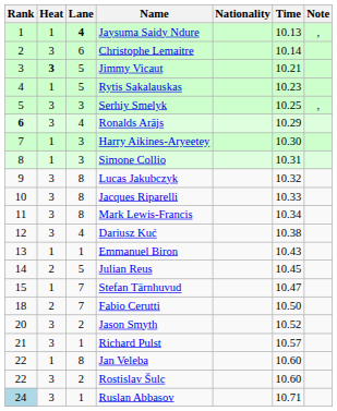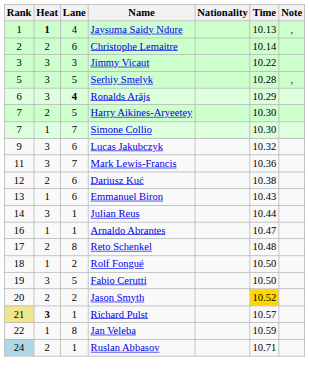 <table class="wikitable sortable" style="text-align:center">
 <tr>
 <th>Rank</th>
 <th>Heat</th>
 <th>Lane</th>
 <th>Name</th>
 <th>Nationality</th>
 <th>Time</th>
 <th>Note</th>
 </tr>
 <tr bgcolor=ccffcc>
 <td>1</td>
-<td>1</td>
-<td><strong>4</strong></td>
+<td><strong>1</strong></td>
+<td>4</td>
 <td align="left"><a href='#'>Jaysuma Saidy Ndure</a></td>
 <td align=left></td>
 <td>10.13</td>
 <td>, </td>
 </tr>
 <tr bgcolor=ccffcc>
 <td>2</td>
-<td>3</td>
+<td>2</td>
 <td>6</td>
 <td align="left"><a href='#'>Christophe Lemaitre</a></td>
 <td align=left></td>
 <td>10.14</td>
 <td></td>
 </tr>
 <tr bgcolor=ccffcc>
 <td>3</td>
-<td><strong>3</strong></td>
-<td>5</td>
+<td>3</td>
+<td>3</td>
 <td align="left"><a href='#'>Jimmy Vicaut</a></td>
 <td align=left></td>
-<td>10.21</td>
-<td></td>
-</tr>
-<tr bgcolor=ccffcc>
-<td>4</td>
-<td>1</td>
-<td>5</td>
-<td align="left"><a href='#'>Rytis Sakalauskas</a></td>
-<td align=left></td>
-<td>10.23</td>
+<td>10.22</td>
 <td></td>
 </tr>
 <tr bgcolor=ccffcc>
 <td>5</td>
 <td>3</td>
-<td>3</td>
+<td>5</td>
 <td align="left"><a href='#'>Serhiy Smelyk</a></td>
 <td align=left></td>
-<td>10.25</td>
+<td>10.28</td>
 <td>, </td>
 </tr>
 <tr bgcolor=ddffdd>
-<td><strong>6</strong></td>
+<td>6</td>
 <td>3</td>
-<td>4</td>
+<td><strong>4</strong></td>
 <td align="left"><a href='#'>Ronalds Arājs</a></td>
 <td align=left></td>
 <td>10.29</td>
 <td></td>
 </tr>
 <tr bgcolor=ccffcc>
 <td>7</td>
-<td>1</td>
-<td>3</td>
+<td>2</td>
+<td>5</td>
 <td align="left"><a href='#'>Harry Aikines-Aryeetey</a></td>
 <td align=left></td>
 <td>10.30</td>
 <td></td>
 </tr>
 <tr bgcolor=ddffdd>
-<td>8</td>
+<td>7</td>
 <td>1</td>
-<td>3</td>
+<td>7</td>
 <td align="left"><a href='#'>Simone Collio</a></td>
 <td align=left></td>
-<td>10.31</td>
+<td>10.30</td>
 <td></td>
 </tr>
 <tr>
 <td>9</td>
 <td>3</td>
-<td>8</td>
+<td>6</td>
 <td align="left"><a href='#'>Lucas Jakubczyk</a></td>
 <td align=left></td>
 <td>10.32</td>
 <td></td>
 </tr>
 <tr>
-<td>10</td>
-<td>3</td>
-<td>8</td>
-<td align="left"><a href='#'>Jacques Riparelli</a></td>
-<td align=left></td>
-<td>10.33</td>
-<td></td>
-</tr>
-<tr>
 <td>11</td>
 <td>3</td>
-<td>8</td>
+<td>7</td>
 <td align="left"><a href='#'>Mark Lewis-Francis</a></td>
 <td align=left></td>
-<td>10.34</td>
+<td>10.36</td>
 <td></td>
 </tr>
 <tr>
 <td>12</td>
-<td>3</td>
-<td>4</td>
+<td>2</td>
+<td>6</td>
 <td align="left"><a href='#'>Dariusz Kuć</a></td>
 <td align=left></td>
 <td>10.38</td>
 <td></td>
 </tr>
 <tr>
 <td>13</td>
 <td>1</td>
-<td>1</td>
+<td>6</td>
 <td align="left"><a href='#'>Emmanuel Biron</a></td>
 <td align=left></td>
 <td>10.43</td>
 <td></td>
 </tr>
 <tr>
 <td>14</td>
-<td>2</td>
-<td>5</td>
+<td>3</td>
+<td>1</td>
 <td align="left"><a href='#'>Julian Reus</a></td>
 <td align=left></td>
-<td>10.45</td>
+<td>10.44</td>
 <td></td>
 </tr>
 <tr>
-<td>15</td>
+<td>16</td>
 <td>1</td>
-<td>7</td>
-<td align="left"><a href='#'>Stefan Tärnhuvud</a></td>
+<td>1</td>
+<td align="left"><a href='#'>Arnaldo Abrantes</a></td>
 <td align=left></td>
 <td>10.47</td>
 <td></td>
 </tr>
 <tr>
+<td>17</td>
+<td>2</td>
+<td>8</td>
+<td align="left"><a href='#'>Reto Schenkel</a></td>
+<td align=left></td>
+<td>10.48</td>
+<td></td>
+</tr>
+<tr>
 <td>18</td>
+<td>1</td>
 <td>2</td>
-<td>7</td>
+<td align="left"><a href='#'>Rolf Fongué</a></td>
+<td align=left></td>
+<td>10.50</td>
+<td></td>
+</tr>
+<tr>
+<td>19</td>
+<td>3</td>
+<td>5</td>
 <td align="left"><a href='#'>Fabio Cerutti</a></td>
 <td align=left></td>
 <td>10.50</td>
 <td></td>
 </tr>
 <tr>
 <td>20</td>
-<td>3</td>
+<td>2</td>
 <td>2</td>
 <td align="left"><a href='#'>Jason Smyth</a></td>
 <td align=left></td>
-<td>10.52</td>
+<td style="background: gold;">10.52</td>
 <td></td>
 </tr>
 <tr>
-<td>21</td>
-<td>3</td>
+<td style="background: khaki;">21</td>
+<td><strong>3</strong></td>
 <td>1</td>
 <td align="left"><a href='#'>Richard Pulst</a></td>
 <td align=left></td>
 <td>10.57</td>
 <td></td>
 </tr>
 <tr>
 <td>22</td>
 <td>1</td>
 <td>8</td>
 <td align="left"><a href='#'>Jan Veleba</a></td>
 <td align=left></td>
-<td>10.60</td>
-<td></td>
-</tr>
-<tr>
-<td>22</td>
-<td>3</td>
-<td>2</td>
-<td align="left"><a href='#'>Rostislav Šulc</a></td>
-<td align=left></td>
-<td>10.60</td>
+<td>10.59</td>
 <td></td>
 </tr>
 <tr>
 <td style="background: lightblue;">24</td>
-<td>3</td>
+<td>2</td>
 <td>1</td>
 <td align="left"><a href='#'>Ruslan Abbasov</a></td>
 <td align=left></td>
 <td>10.71</td>
 <td></td>
 </tr>
 </table>
